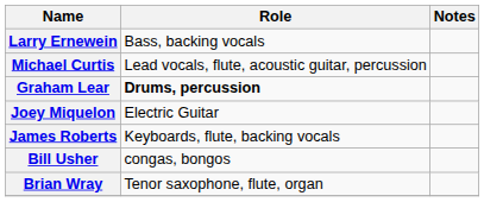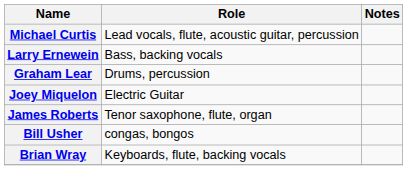 <table class="wikitable plainrowheaders sortable">
 <tr>
 <th scope="col" class="unsortable">Name</th>
 <th scope="col">Role</th>
 <th scope="col" class="unsortable">Notes</th>
 </tr>
 <tr>
+<th scope="row"><a href='#'>Michael Curtis</a></th>
+<td>Lead vocals, flute, acoustic guitar, percussion</td>
+<td></td>
+</tr>
+<tr>
 <th scope="row"><a href='#'>Larry Ernewein</a></th>
 <td>Bass, backing vocals</td>
 <td></td>
 </tr>
 <tr>
-<th scope="row"><a href='#'>Michael Curtis</a></th>
-<td>Lead vocals, flute, acoustic guitar, percussion</td>
-<td></td>
-</tr>
-<tr>
 <th scope="row"><a href='#'>Graham Lear</a></th>
-<td><strong>Drums, percussion</strong></td>
+<td>Drums, percussion</td>
 <td></td>
 </tr>
 <tr>
 <th scope="row"><a href='#'>Joey Miquelon</a></th>
 <td>Electric Guitar</td>
 <td></td>
 </tr>
 <tr>
 <th scope="row"><a href='#'>James Roberts</a></th>
-<td>Keyboards, flute, backing vocals</td>
+<td>Tenor saxophone, flute, organ</td>
 <td></td>
 </tr>
 <tr>
 <th scope="row"><a href='#'>Bill Usher</a></th>
 <td>congas, bongos</td>
 <td></td>
 </tr>
 <tr>
 <th scope="row"><a href='#'>Brian Wray</a></th>
-<td>Tenor saxophone, flute, organ</td>
+<td>Keyboards, flute, backing vocals</td>
 <td></td>
 </tr>
 <tr>
 </tr>
 </table>
